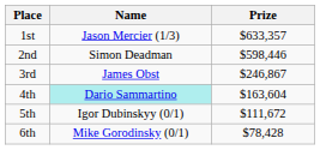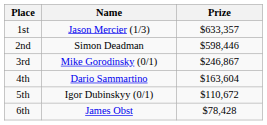 <table class="wikitable">
 <tr>
 <th width="50">Place</th>
 <th width="200">Name</th>
 <th width="125">Prize</th>
 </tr>
 <tr>
 <td align = "center">1st</td>
 <td align = "center"><a href='#'>Jason Mercier</a> (1/3)</td>
 <td align = "center">$633,357</td>
 </tr>
 <tr>
 <td align = "center">2nd</td>
 <td align = "center">Simon Deadman</td>
 <td align = "center">$598,446</td>
 </tr>
 <tr>
 <td align = "center">3rd</td>
-<td align = "center"><a href='#'>James Obst</a></td>
+<td align = "center"><a href='#'>Mike Gorodinsky</a> (0/1)</td>
 <td align = "center">$246,867</td>
 </tr>
 <tr>
 <td align = "center">4th</td>
-<td align = "center" style="background: paleturquoise;"><a href='#'>Dario Sammartino</a></td>
+<td align = "center"><a href='#'>Dario Sammartino</a></td>
 <td align = "center">$163,604</td>
 </tr>
 <tr>
 <td align = "center">5th</td>
 <td align = "center">Igor Dubinskyy (0/1)</td>
-<td align = "center">$111,672</td>
+<td align = "center">$110,672</td>
 </tr>
 <tr>
 <td align = "center">6th</td>
-<td align = "center"><a href='#'>Mike Gorodinsky</a> (0/1)</td>
+<td align = "center"><a href='#'>James Obst</a></td>
 <td align = "center">$78,428</td>
 </tr>
 </table>
